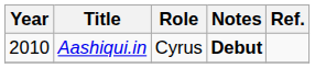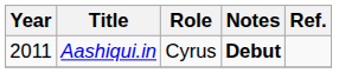 <table class="wikitable sortable">
 <tr>
 <th>Year</th>
 <th>Title</th>
 <th>Role</th>
 <th>Notes</th>
 <th>Ref.</th>
 </tr>
 <tr>
-<td>2010</td>
+<td>2011</td>
 <td><em><a href='#'>Aashiqui.in</a></em></td>
 <td>Cyrus</td>
 <td><strong>Debut</strong></td>
 <td></td>
 </tr>
 <tr>
 </tr>
 </table>
